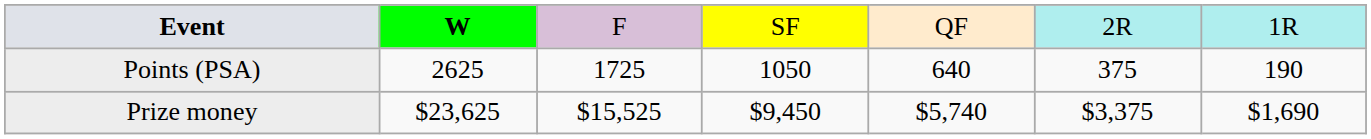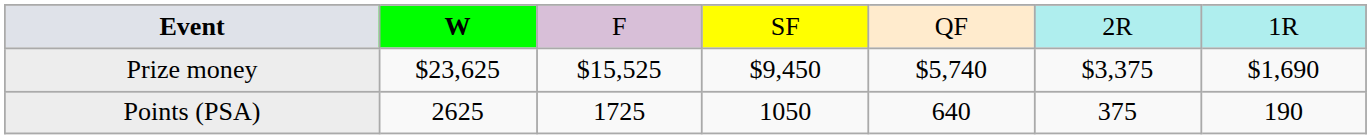 <table class=wikitable style=font-size:90%;text-align:center>
 <tr>
 <td style="width:200px; background:#dfe2e9;"><strong>Event</strong></td>
 <td style="width:80px; background:lime;"><strong>W</strong></td>
 <td style="width:85px; background:thistle;">F</td>
 <td style="width:85px; background:#ff0;">SF</td>
 <td style="width:85px; background:#ffebcd;">QF</td>
 <td style="width:85px; background:#afeeee;">2R</td>
 <td style="width:85px; background:#afeeee;">1R</td>
 </tr>
 <tr>
+<td style="background:#ededed;">Prize money</td>
+<td>$23,625</td>
+<td>$15,525</td>
+<td>$9,450</td>
+<td>$5,740</td>
+<td>$3,375</td>
+<td>$1,690</td>
+</tr>
+<tr>
 <td style="background:#ededed;">Points (PSA)</td>
 <td>2625</td>
 <td>1725</td>
 <td>1050</td>
 <td>640</td>
 <td>375</td>
 <td>190</td>
 </tr>
-<tr>
-<td style="background:#ededed;">Prize money</td>
-<td>$23,625</td>
-<td>$15,525</td>
-<td>$9,450</td>
-<td>$5,740</td>
-<td>$3,375</td>
-<td>$1,690</td>
-</tr>
 </table>
